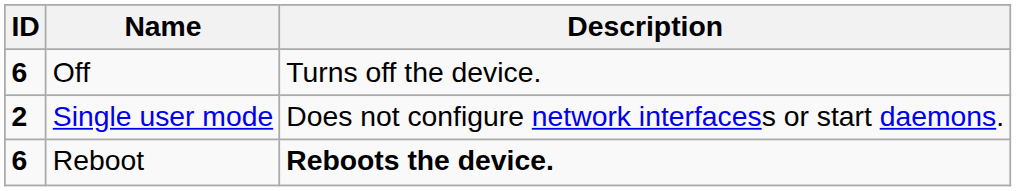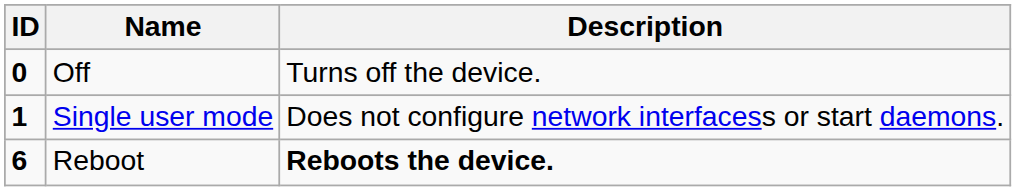 <table class="wikitable">
 <tr>
 <th>ID</th>
 <th>Name</th>
 <th>Description</th>
 </tr>
 <tr>
-<td><strong>6</strong></td>
+<td><strong>0</strong></td>
 <td>Off</td>
 <td>Turns off the device.</td>
 </tr>
 <tr>
-<td><strong>2</strong></td>
+<td><strong>1</strong></td>
 <td><a href='#'>Single user mode</a></td>
 <td>Does not configure <a href='#'>network interfaces</a>s or start <a href='#'>daemons</a>.</td>
 </tr>
 <tr>
 <td><strong>6</strong></td>
 <td>Reboot</td>
 <td><strong>Reboots the device.</strong></td>
 </tr>
 </table>
